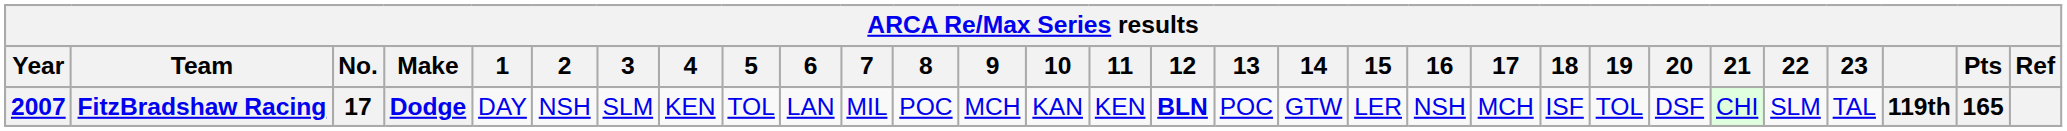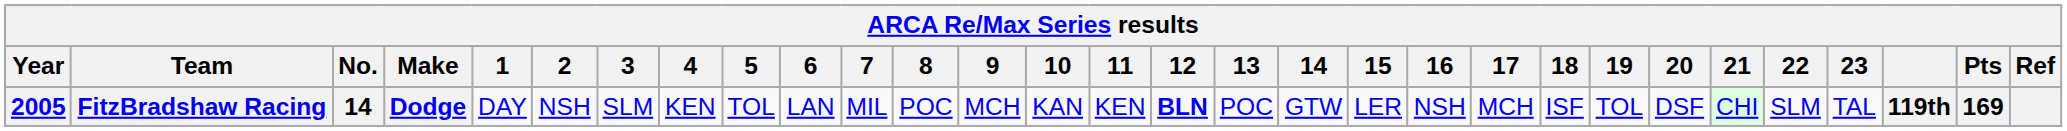 <table class="wikitable" style="text-align:center; font-size:75%">
 <tr>
 <th colspan=30><a href='#'>ARCA Re/Max Series</a> results</th>
 </tr>
 <tr>
 <th>Year</th>
 <th>Team</th>
 <th>No.</th>
 <th>Make</th>
 <th>1</th>
 <th>2</th>
 <th>3</th>
 <th>4</th>
 <th>5</th>
 <th>6</th>
 <th>7</th>
 <th>8</th>
 <th>9</th>
 <th>10</th>
 <th>11</th>
 <th>12</th>
 <th>13</th>
 <th>14</th>
 <th>15</th>
 <th>16</th>
 <th>17</th>
 <th>18</th>
 <th>19</th>
 <th>20</th>
 <th>21</th>
 <th>22</th>
 <th>23</th>
 <th></th>
 <th>Pts</th>
 <th>Ref</th>
 </tr>
 <tr>
-<th><a href='#'>2007</a></th>
+<th><a href='#'>2005</a></th>
 <th><a href='#'>FitzBradshaw Racing</a></th>
-<th>17</th>
+<th>14</th>
 <th><a href='#'>Dodge</a></th>
 <td><a href='#'>DAY</a></td>
 <td><a href='#'>NSH</a></td>
 <td><a href='#'>SLM</a></td>
 <td><a href='#'>KEN</a></td>
 <td><a href='#'>TOL</a></td>
 <td><a href='#'>LAN</a></td>
 <td><a href='#'>MIL</a></td>
 <td><a href='#'>POC</a></td>
 <td><a href='#'>MCH</a></td>
 <td><a href='#'>KAN</a></td>
 <td><a href='#'>KEN</a></td>
 <td><strong><a href='#'>BLN</a></strong></td>
 <td><a href='#'>POC</a></td>
 <td><a href='#'>GTW</a></td>
 <td><a href='#'>LER</a></td>
 <td><a href='#'>NSH</a></td>
 <td><a href='#'>MCH</a></td>
 <td><a href='#'>ISF</a></td>
 <td><a href='#'>TOL</a></td>
 <td><a href='#'>DSF</a></td>
 <td style="background:#DFFFDF;"><a href='#'>CHI</a><br></td>
 <td><a href='#'>SLM</a></td>
 <td><a href='#'>TAL</a></td>
 <th>119th</th>
-<th>165</th>
+<th>169</th>
 <th></th>
 </tr>
 </table>
